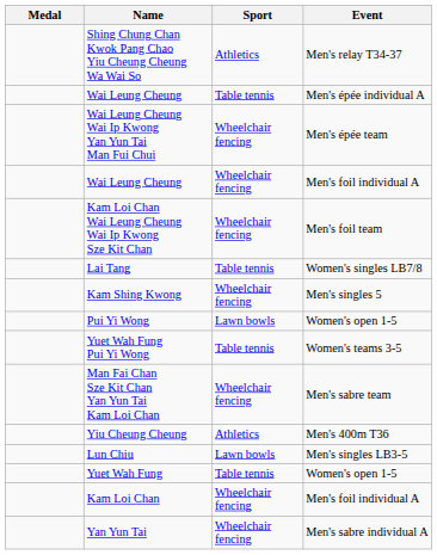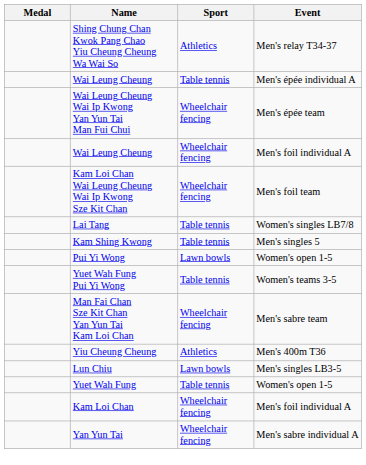 <table class="wikitable">
 <tr>
 <th style="width:6em">Medal</th>
 <th style="width:10em">Name</th>
 <th style="width:7em">Sport</th>
 <th style="width:10em">Event</th>
 </tr>
 <tr>
 <td></td>
 <td><a href='#'>Shing Chung Chan</a><br> <a href='#'>Kwok Pang Chao</a><br> <a href='#'>Yiu Cheung Cheung</a><br> <a href='#'>Wa Wai So</a></td>
 <td><a href='#'>Athletics</a></td>
 <td>Men's  relay T34-37</td>
 </tr>
 <tr>
 <td></td>
 <td><a href='#'>Wai Leung Cheung</a></td>
 <td><a href='#'>Table tennis</a></td>
 <td>Men's épée individual A</td>
 </tr>
 <tr>
 <td></td>
 <td><a href='#'>Wai Leung Cheung</a><br> <a href='#'>Wai Ip Kwong</a><br> <a href='#'>Yan Yun Tai</a><br> <a href='#'>Man Fui Chui</a></td>
 <td><a href='#'>Wheelchair fencing</a></td>
 <td>Men's épée team</td>
 </tr>
 <tr>
 <td></td>
 <td><a href='#'>Wai Leung Cheung</a></td>
 <td><a href='#'>Wheelchair fencing</a></td>
 <td>Men's foil individual A</td>
 </tr>
 <tr>
 <td></td>
 <td><a href='#'>Kam Loi Chan</a><br> <a href='#'>Wai Leung Cheung</a><br> <a href='#'>Wai Ip Kwong</a><br> <a href='#'>Sze Kit Chan</a></td>
 <td><a href='#'>Wheelchair fencing</a></td>
 <td>Men's foil team</td>
 </tr>
 <tr>
 <td></td>
 <td><a href='#'>Lai Tang</a></td>
 <td><a href='#'>Table tennis</a></td>
 <td>Women's singles LB7/8</td>
 </tr>
 <tr>
 <td></td>
 <td><a href='#'>Kam Shing Kwong</a></td>
-<td><a href='#'>Wheelchair fencing</a></td>
+<td><a href='#'>Table tennis</a></td>
 <td>Men's singles 5</td>
 </tr>
 <tr>
 <td></td>
 <td><a href='#'>Pui Yi Wong</a></td>
 <td><a href='#'>Lawn bowls</a></td>
 <td>Women's open 1-5</td>
 </tr>
 <tr>
 <td></td>
 <td><a href='#'>Yuet Wah Fung</a><br> <a href='#'>Pui Yi Wong</a></td>
 <td><a href='#'>Table tennis</a></td>
 <td>Women's teams 3-5</td>
 </tr>
 <tr>
 <td></td>
 <td><a href='#'>Man Fai Chan</a><br> <a href='#'>Sze Kit Chan</a><br> <a href='#'>Yan Yun Tai</a><br> <a href='#'>Kam Loi Chan</a></td>
 <td><a href='#'>Wheelchair fencing</a></td>
 <td>Men's sabre team</td>
 </tr>
 <tr>
 <td></td>
 <td><a href='#'>Yiu Cheung Cheung</a></td>
 <td><a href='#'>Athletics</a></td>
 <td>Men's 400m T36</td>
 </tr>
 <tr>
 <td></td>
 <td><a href='#'>Lun Chiu</a></td>
 <td><a href='#'>Lawn bowls</a></td>
 <td>Men's singles LB3-5</td>
 </tr>
 <tr>
 <td></td>
 <td><a href='#'>Yuet Wah Fung</a></td>
 <td><a href='#'>Table tennis</a></td>
 <td>Women's open 1-5</td>
 </tr>
 <tr>
 <td></td>
 <td><a href='#'>Kam Loi Chan</a></td>
 <td><a href='#'>Wheelchair fencing</a></td>
 <td>Men's foil individual A</td>
 </tr>
 <tr>
 <td></td>
 <td><a href='#'>Yan Yun Tai</a></td>
 <td><a href='#'>Wheelchair fencing</a></td>
 <td>Men's sabre individual A</td>
 </tr>
 </table>
